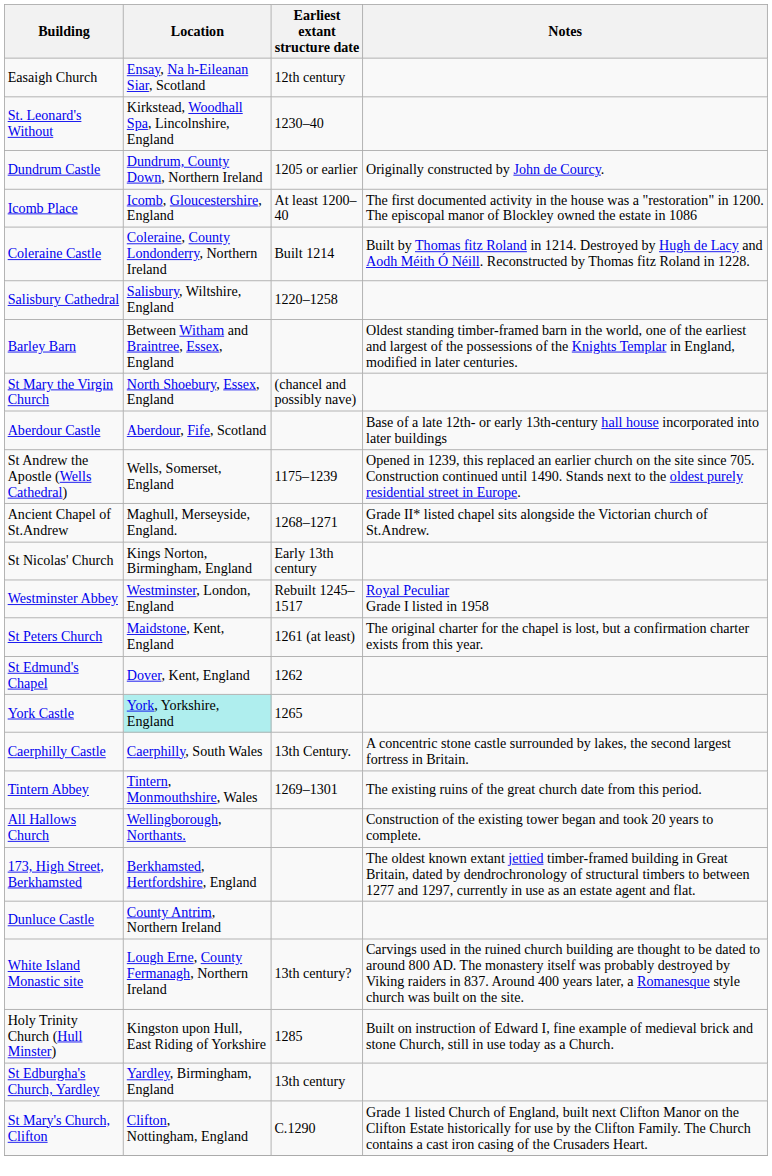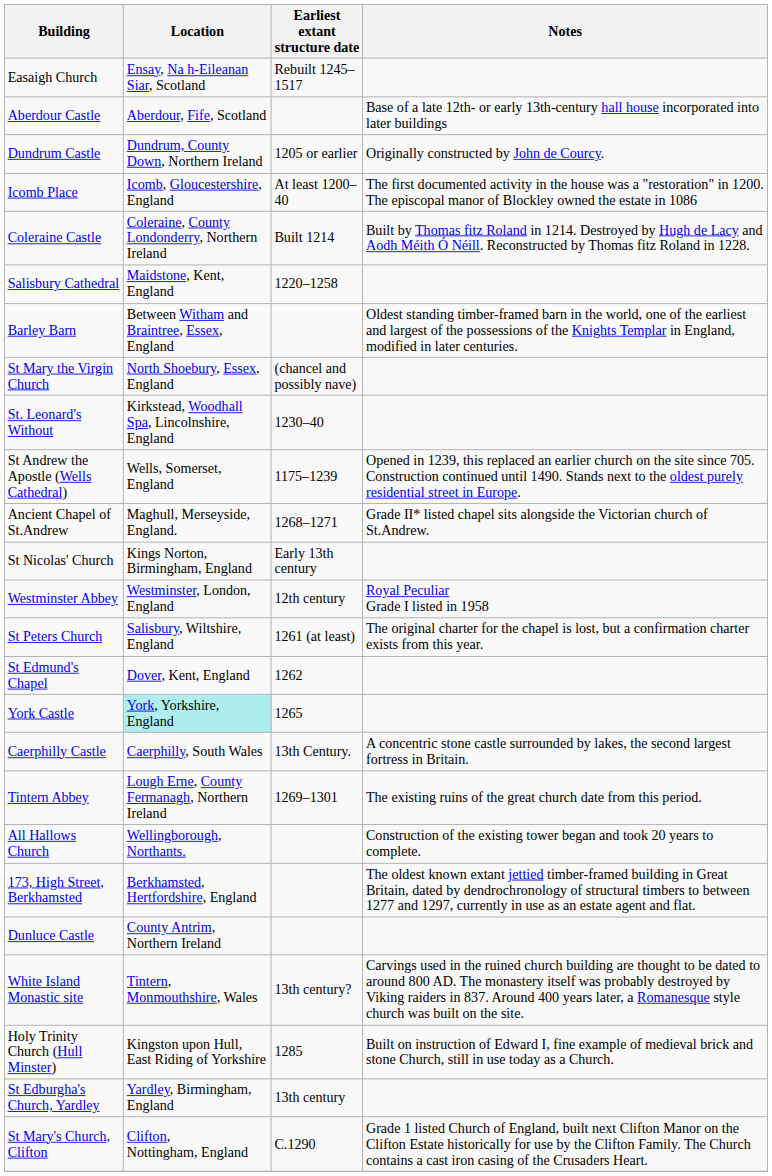 <table class="wikitable sortable">
 <tr>
 <th>Building</th>
 <th>Location</th>
 <th>Earliest extant structure date</th>
 <th>Notes</th>
 </tr>
 <tr>
 <td>Easaigh Church</td>
 <td><a href='#'>Ensay</a>, <a href='#'>Na h-Eileanan Siar</a>, Scotland</td>
-<td>12th century</td>
+<td>Rebuilt 1245–1517</td>
 <td></td>
 </tr>
 <tr>
-<td><a href='#'>St. Leonard's Without</a></td>
-<td>Kirkstead, <a href='#'>Woodhall Spa</a>, Lincolnshire, England</td>
-<td>1230–40</td>
+<td><a href='#'>Aberdour Castle</a></td>
+<td><a href='#'>Aberdour</a>, <a href='#'>Fife</a>, Scotland</td>
 <td></td>
+<td>Base of a late 12th- or early 13th-century <a href='#'>hall house</a> incorporated into later buildings</td>
 </tr>
 <tr>
 <td><a href='#'>Dundrum Castle</a></td>
 <td><a href='#'>Dundrum, County Down</a>, Northern Ireland</td>
 <td>1205 or earlier</td>
 <td>Originally constructed by <a href='#'>John de Courcy</a>.</td>
 </tr>
 <tr>
 <td><a href='#'>Icomb Place</a></td>
 <td><a href='#'>Icomb</a>, <a href='#'>Gloucestershire</a>, England</td>
 <td>At least 1200–40</td>
 <td>The first documented activity in the house was a "restoration" in 1200. The episcopal manor of Blockley owned the estate in 1086</td>
 </tr>
 <tr>
 <td><a href='#'>Coleraine Castle</a></td>
 <td><a href='#'>Coleraine</a>, <a href='#'>County Londonderry</a>, Northern Ireland</td>
 <td>Built 1214</td>
 <td>Built by <a href='#'>Thomas fitz Roland</a> in 1214. Destroyed by <a href='#'>Hugh de Lacy</a> and <a href='#'>Aodh Méith Ó Néill</a>. Reconstructed by Thomas fitz Roland in 1228.</td>
 </tr>
 <tr>
 <td><a href='#'>Salisbury Cathedral</a></td>
-<td><a href='#'>Salisbury</a>, Wiltshire, England</td>
+<td><a href='#'>Maidstone</a>, Kent, England</td>
 <td>1220–1258</td>
 </tr>
 <tr>
 <td><a href='#'>Barley Barn</a></td>
 <td>Between <a href='#'>Witham</a> and <a href='#'>Braintree</a>, <a href='#'>Essex</a>, England</td>
 <td></td>
 <td>Oldest standing timber-framed barn in the world, one of the earliest and largest of the possessions of the <a href='#'>Knights Templar</a> in England, modified in later centuries.</td>
 </tr>
 <tr>
 <td><a href='#'>St Mary the Virgin Church</a></td>
 <td><a href='#'>North Shoebury</a>, <a href='#'>Essex</a>, England</td>
 <td> (chancel and possibly nave)</td>
 <td></td>
 </tr>
 <tr>
-<td><a href='#'>Aberdour Castle</a></td>
-<td><a href='#'>Aberdour</a>, <a href='#'>Fife</a>, Scotland</td>
+<td><a href='#'>St. Leonard's Without</a></td>
+<td>Kirkstead, <a href='#'>Woodhall Spa</a>, Lincolnshire, England</td>
+<td>1230–40</td>
 <td></td>
-<td>Base of a late 12th- or early 13th-century <a href='#'>hall house</a> incorporated into later buildings</td>
 </tr>
 <tr>
 <td>St Andrew the Apostle (<a href='#'>Wells Cathedral</a>)</td>
 <td>Wells, Somerset, England</td>
 <td>1175–1239</td>
 <td>Opened in 1239, this replaced an earlier church on the site since 705. Construction continued until 1490. Stands next to the <a href='#'>oldest purely residential street in Europe</a>.</td>
 </tr>
 <tr>
 <td>Ancient Chapel of St.Andrew</td>
 <td>Maghull, Merseyside, England.</td>
 <td>1268–1271</td>
 <td>Grade II* listed chapel sits alongside the Victorian church of St.Andrew.</td>
 </tr>
 <tr>
 <td>St Nicolas' Church</td>
 <td>Kings Norton, Birmingham, England</td>
 <td>Early 13th century</td>
 <td></td>
 </tr>
 <tr>
 <td><a href='#'>Westminster Abbey</a></td>
 <td><a href='#'>Westminster</a>, London, England</td>
-<td>Rebuilt 1245–1517</td>
+<td>12th century</td>
 <td><a href='#'>Royal Peculiar</a><br>Grade I listed in 1958</td>
 </tr>
 <tr>
 <td><a href='#'>St Peters Church</a></td>
-<td><a href='#'>Maidstone</a>, Kent, England</td>
+<td><a href='#'>Salisbury</a>, Wiltshire, England</td>
 <td>1261 (at least)</td>
 <td>The original charter for the chapel is lost, but a confirmation charter exists from this year.</td>
 </tr>
 <tr>
 <td><a href='#'>St Edmund's Chapel</a></td>
 <td><a href='#'>Dover</a>, Kent, England</td>
 <td>1262</td>
 <td></td>
 </tr>
 <tr>
 <td><a href='#'>York Castle</a></td>
 <td style="background: paleturquoise;"><a href='#'>York</a>, Yorkshire, England</td>
 <td>1265</td>
 <td></td>
 </tr>
 <tr>
 <td><a href='#'>Caerphilly Castle</a></td>
 <td><a href='#'>Caerphilly</a>, South Wales</td>
 <td>13th Century.</td>
 <td>A concentric stone castle surrounded by lakes, the second largest fortress in Britain.</td>
 </tr>
 <tr>
 <td><a href='#'>Tintern Abbey</a></td>
-<td><a href='#'>Tintern</a>, <a href='#'>Monmouthshire</a>, Wales</td>
+<td><a href='#'>Lough Erne</a>, <a href='#'>County Fermanagh</a>, Northern Ireland</td>
 <td>1269–1301</td>
 <td>The existing ruins of the great church date from this period.</td>
 </tr>
 <tr>
 <td><a href='#'>All Hallows Church</a></td>
 <td><a href='#'>Wellingborough</a>, <a href='#'>Northants.</a></td>
 <td></td>
 <td>Construction of the existing tower began  and took 20 years to complete.</td>
 </tr>
 <tr>
 <td><a href='#'>173, High Street, Berkhamsted</a></td>
 <td><a href='#'>Berkhamsted</a>, <a href='#'>Hertfordshire</a>, England</td>
 <td></td>
 <td>The oldest known extant <a href='#'>jettied</a> timber-framed building in Great Britain, dated by dendrochronology of structural timbers to between 1277 and 1297, currently in use as an estate agent and flat.</td>
 </tr>
 <tr>
 <td><a href='#'>Dunluce Castle</a></td>
 <td><a href='#'>County Antrim</a>, Northern Ireland</td>
 <td></td>
 <td></td>
 </tr>
 <tr>
 <td><a href='#'>White Island Monastic site</a></td>
-<td><a href='#'>Lough Erne</a>, <a href='#'>County Fermanagh</a>, Northern Ireland</td>
+<td><a href='#'>Tintern</a>, <a href='#'>Monmouthshire</a>, Wales</td>
 <td>13th century?</td>
 <td>Carvings used in the ruined church building are thought to be dated to around 800 AD. The monastery itself was probably destroyed by Viking raiders in 837. Around 400 years later, a <a href='#'>Romanesque</a> style church was built on the site.</td>
 </tr>
 <tr>
 <td>Holy Trinity Church (<a href='#'>Hull Minster</a>)</td>
 <td>Kingston upon Hull, East Riding of Yorkshire</td>
 <td>1285</td>
 <td>Built on instruction of Edward I, fine example of medieval brick and stone Church, still in use today as a Church.</td>
 </tr>
 <tr>
 <td><a href='#'>St Edburgha's Church, Yardley</a></td>
 <td><a href='#'>Yardley</a>, Birmingham, England</td>
 <td>13th century</td>
 </tr>
 <tr>
 <td><a href='#'>St Mary's Church, Clifton</a></td>
 <td><a href='#'>Clifton</a>,<br>Nottingham, England</td>
 <td>C.1290</td>
 <td>Grade 1 listed Church of England, built next Clifton Manor on the Clifton Estate historically for use by the Clifton Family. The Church contains a cast iron casing of the Crusaders Heart.</td>
 </tr>
 <tr>
 </tr>
 </table>
